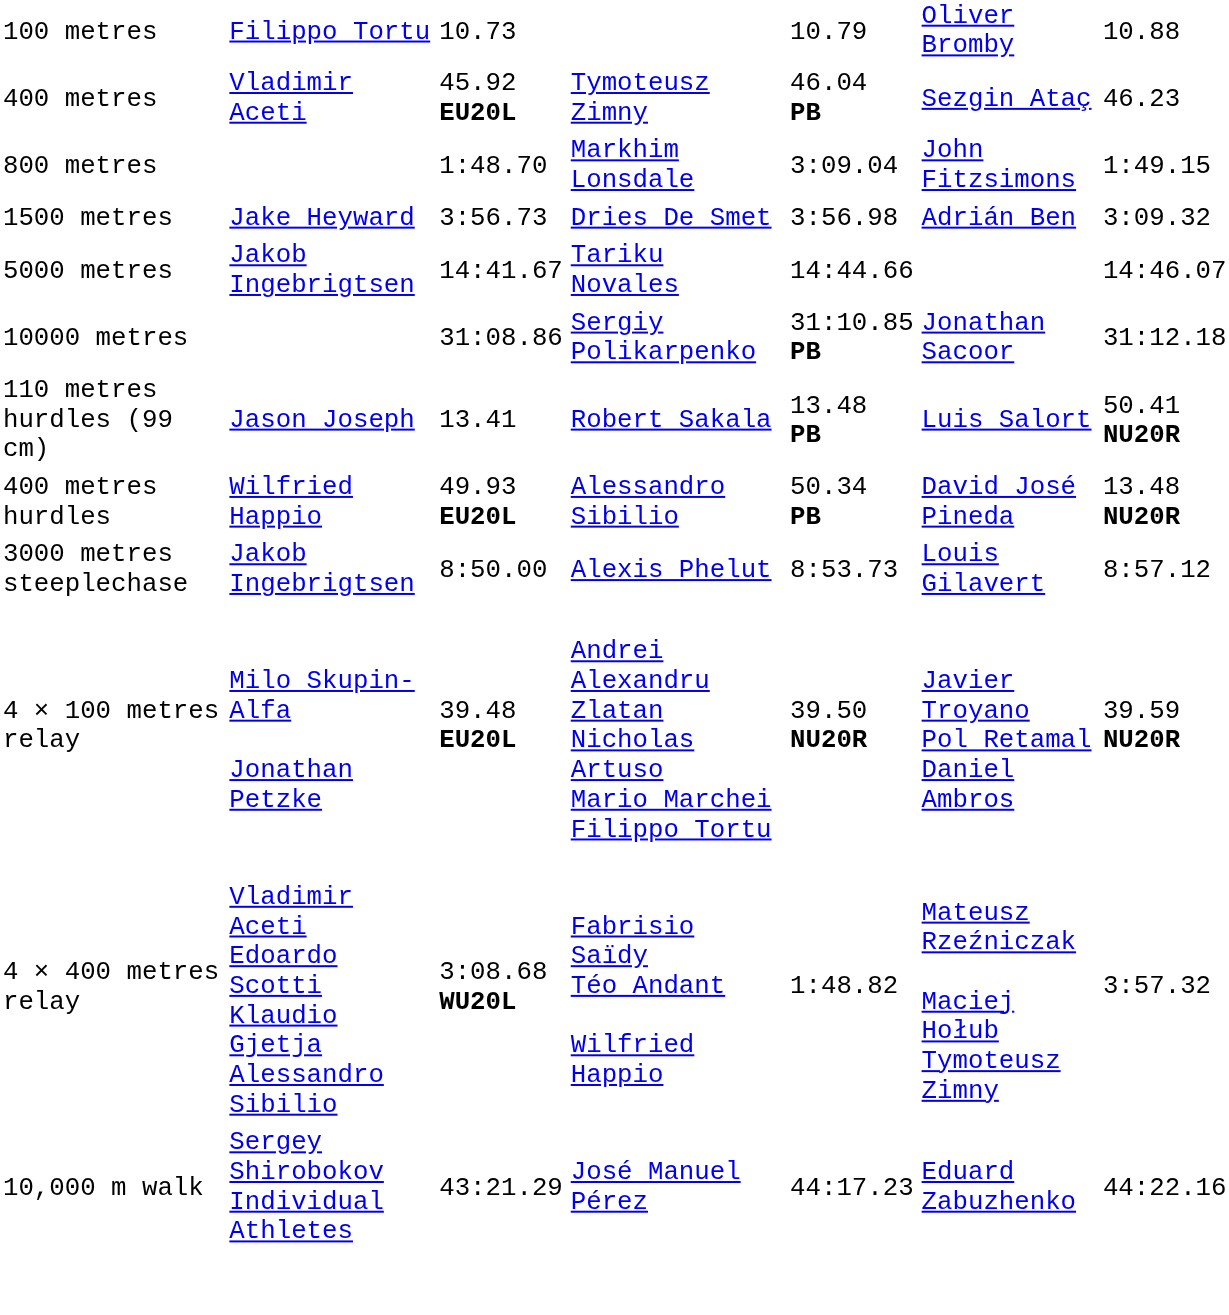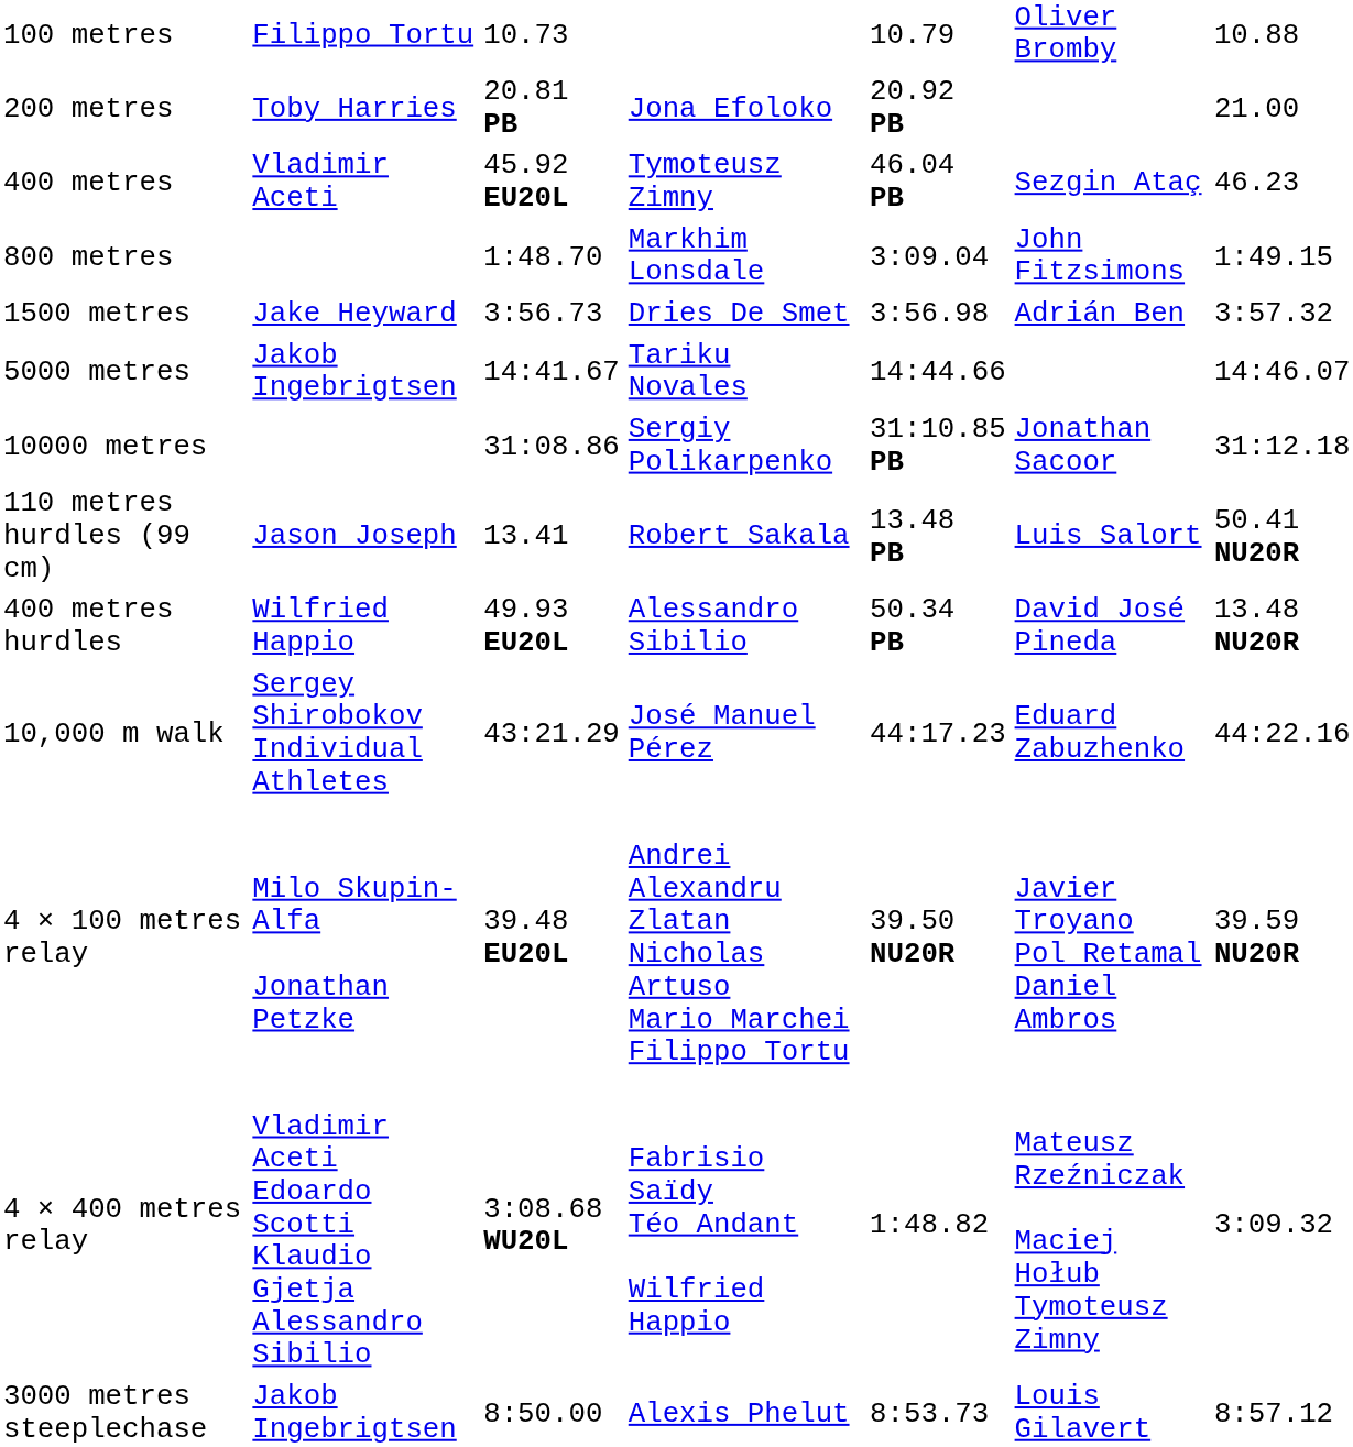 <table>
 <tr>
 <td>100 metres</td>
 <td><a href='#'>Filippo Tortu</a><br></td>
 <td>10.73</td>
 <td><br></td>
 <td>10.79</td>
 <td><a href='#'>Oliver Bromby</a><br></td>
 <td>10.88</td>
+</tr>
+<tr>
+<td>200 metres</td>
+<td><a href='#'>Toby Harries</a><br></td>
+<td>20.81<br><strong>PB</strong></td>
+<td><a href='#'>Jona Efoloko</a><br></td>
+<td>20.92<br><strong>PB</strong></td>
+<td><br></td>
+<td>21.00</td>
 </tr>
 <tr>
 <td>400 metres</td>
 <td><a href='#'>Vladimir Aceti</a><br></td>
 <td>45.92<br><strong>EU20L</strong></td>
 <td><a href='#'>Tymoteusz Zimny</a><br></td>
 <td>46.04<br><strong>PB</strong></td>
 <td><a href='#'>Sezgin Ataç</a><br></td>
 <td>46.23</td>
 </tr>
 <tr>
 <td>800 metres</td>
 <td><br></td>
 <td>1:48.70</td>
 <td><a href='#'>Markhim Lonsdale</a><br></td>
 <td>3:09.04</td>
 <td><a href='#'>John Fitzsimons</a><br></td>
 <td>1:49.15</td>
 </tr>
 <tr>
 <td>1500 metres</td>
 <td><a href='#'>Jake Heyward</a><br></td>
 <td>3:56.73</td>
 <td><a href='#'>Dries De Smet</a><br></td>
 <td>3:56.98</td>
 <td><a href='#'>Adrián Ben</a><br></td>
-<td>3:09.32</td>
+<td>3:57.32</td>
 </tr>
 <tr>
 <td>5000 metres</td>
 <td><a href='#'>Jakob Ingebrigtsen</a><br></td>
 <td>14:41.67</td>
 <td><a href='#'>Tariku Novales</a><br></td>
 <td>14:44.66</td>
 <td><br></td>
 <td>14:46.07</td>
 </tr>
 <tr>
 <td>10000 metres</td>
 <td><br></td>
 <td>31:08.86</td>
 <td><a href='#'>Sergiy Polikarpenko</a><br></td>
 <td>31:10.85<br><strong>PB</strong></td>
 <td><a href='#'>Jonathan Sacoor</a><br></td>
 <td>31:12.18</td>
 </tr>
 <tr>
 <td>110 metres hurdles (99 cm)</td>
 <td><a href='#'>Jason Joseph</a><br></td>
 <td>13.41</td>
 <td><a href='#'>Robert Sakala</a><br></td>
 <td>13.48<br><strong>PB</strong></td>
 <td><a href='#'>Luis Salort</a><br></td>
 <td>50.41<br><strong>NU20R</strong></td>
 </tr>
 <tr>
 <td>400 metres hurdles</td>
 <td><a href='#'>Wilfried Happio</a><br></td>
 <td>49.93<br><strong>EU20L</strong></td>
 <td><a href='#'>Alessandro Sibilio</a><br></td>
 <td>50.34<br><strong>PB</strong></td>
 <td><a href='#'>David José Pineda</a><br></td>
 <td>13.48<br><strong>NU20R</strong></td>
 </tr>
 <tr>
-<td>3000 metres steeplechase</td>
-<td><a href='#'>Jakob Ingebrigtsen</a><br></td>
-<td>8:50.00</td>
-<td><a href='#'>Alexis Phelut</a><br></td>
-<td>8:53.73</td>
-<td><a href='#'>Louis Gilavert</a><br></td>
-<td>8:57.12</td>
+<td>10,000 m walk</td>
+<td><a href='#'>Sergey Shirobokov</a><br> <a href='#'>Individual Athletes</a></td>
+<td>43:21.29</td>
+<td><a href='#'>José Manuel Pérez</a><br></td>
+<td>44:17.23</td>
+<td><a href='#'>Eduard Zabuzhenko</a><br></td>
+<td>44:22.16</td>
 </tr>
 <tr>
 <td>4 × 100 metres relay</td>
 <td><br><a href='#'>Milo Skupin-Alfa</a><br><br><a href='#'>Jonathan Petzke</a><br></td>
 <td>39.48<br><strong>EU20L</strong></td>
 <td><br><a href='#'>Andrei Alexandru Zlatan</a><br><a href='#'>Nicholas Artuso</a><br><a href='#'>Mario Marchei</a><br><a href='#'>Filippo Tortu</a></td>
 <td>39.50<br><strong>NU20R</strong></td>
 <td><br><a href='#'>Javier Troyano</a><br><a href='#'>Pol Retamal</a><br><a href='#'>Daniel Ambros</a><br></td>
 <td>39.59<br><strong>NU20R</strong></td>
 </tr>
 <tr>
 <td>4 × 400 metres relay</td>
 <td><br><a href='#'>Vladimir Aceti</a><br><a href='#'>Edoardo Scotti</a><br><a href='#'>Klaudio Gjetja</a><br><a href='#'>Alessandro Sibilio</a></td>
 <td>3:08.68<br><strong>WU20L</strong></td>
 <td><br><a href='#'>Fabrisio Saïdy</a><br><a href='#'>Téo Andant</a><br><br><a href='#'>Wilfried Happio</a></td>
 <td>1:48.82</td>
 <td><br><a href='#'>Mateusz Rzeźniczak</a><br><br><a href='#'>Maciej Hołub</a><br><a href='#'>Tymoteusz Zimny</a></td>
-<td>3:57.32</td>
+<td>3:09.32</td>
 </tr>
 <tr>
-<td>10,000 m walk</td>
-<td><a href='#'>Sergey Shirobokov</a><br> <a href='#'>Individual Athletes</a></td>
-<td>43:21.29</td>
-<td><a href='#'>José Manuel Pérez</a><br></td>
-<td>44:17.23</td>
-<td><a href='#'>Eduard Zabuzhenko</a><br></td>
-<td>44:22.16</td>
+<td>3000 metres steeplechase</td>
+<td><a href='#'>Jakob Ingebrigtsen</a><br></td>
+<td>8:50.00</td>
+<td><a href='#'>Alexis Phelut</a><br></td>
+<td>8:53.73</td>
+<td><a href='#'>Louis Gilavert</a><br></td>
+<td>8:57.12</td>
 </tr>
 </table>
